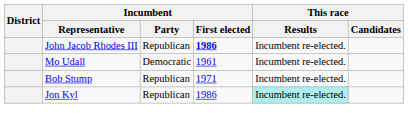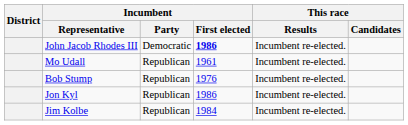 <table class=wikitable>
 <tr>
 <th rowspan=2>District</th>
 <th colspan=3>Incumbent</th>
 <th colspan=2>This race</th>
 </tr>
 <tr>
 <th>Representative</th>
 <th>Party</th>
 <th>First elected</th>
 <th>Results</th>
 <th>Candidates</th>
 </tr>
 <tr>
 <th></th>
 <td><a href='#'>John Jacob Rhodes III</a></td>
-<td>Republican</td>
+<td>Democratic</td>
 <td><strong><a href='#'>1986</a></strong></td>
 <td>Incumbent re-elected.</td>
 <td nowrap></td>
 </tr>
 <tr>
 <th></th>
 <td><a href='#'>Mo Udall</a></td>
-<td>Democratic</td>
+<td>Republican</td>
 <td><a href='#'>1961 </a></td>
 <td>Incumbent re-elected.</td>
 <td nowrap></td>
 </tr>
 <tr>
 <th></th>
 <td><a href='#'>Bob Stump</a></td>
 <td>Republican</td>
-<td><a href='#'>1971</a></td>
+<td><a href='#'>1976</a></td>
 <td>Incumbent re-elected.</td>
 <td nowrap></td>
 </tr>
 <tr>
 <th></th>
 <td><a href='#'>Jon Kyl</a></td>
 <td>Republican</td>
 <td><a href='#'>1986</a></td>
-<td style="background: paleturquoise;">Incumbent re-elected.</td>
+<td>Incumbent re-elected.</td>
+<td nowrap></td>
+</tr>
+<tr>
+<th></th>
+<td><a href='#'>Jim Kolbe</a></td>
+<td>Republican</td>
+<td><a href='#'>1984</a></td>
+<td>Incumbent re-elected.</td>
 <td nowrap></td>
 </tr>
 </table>
